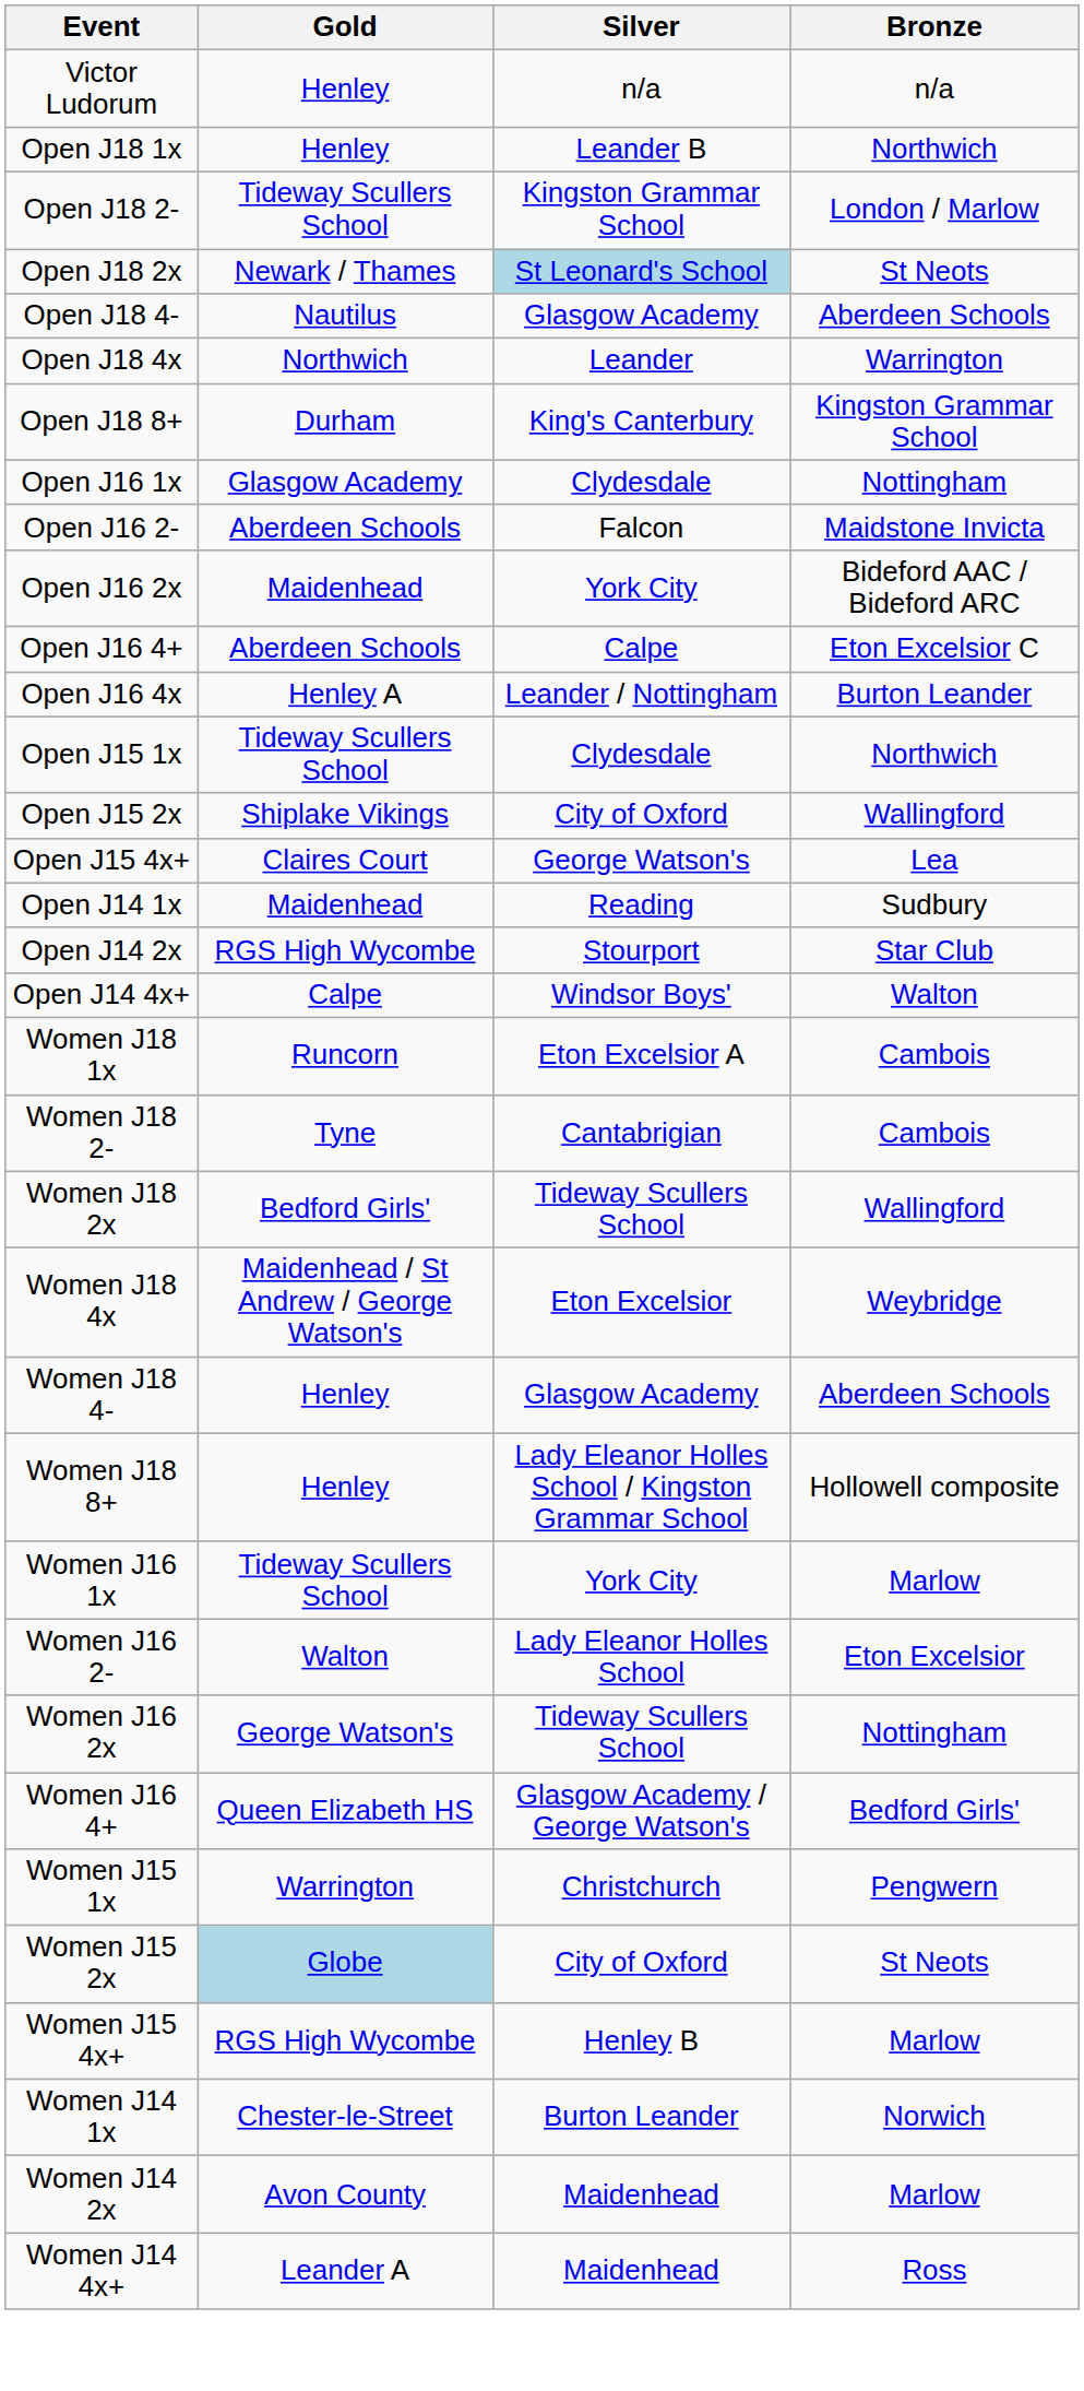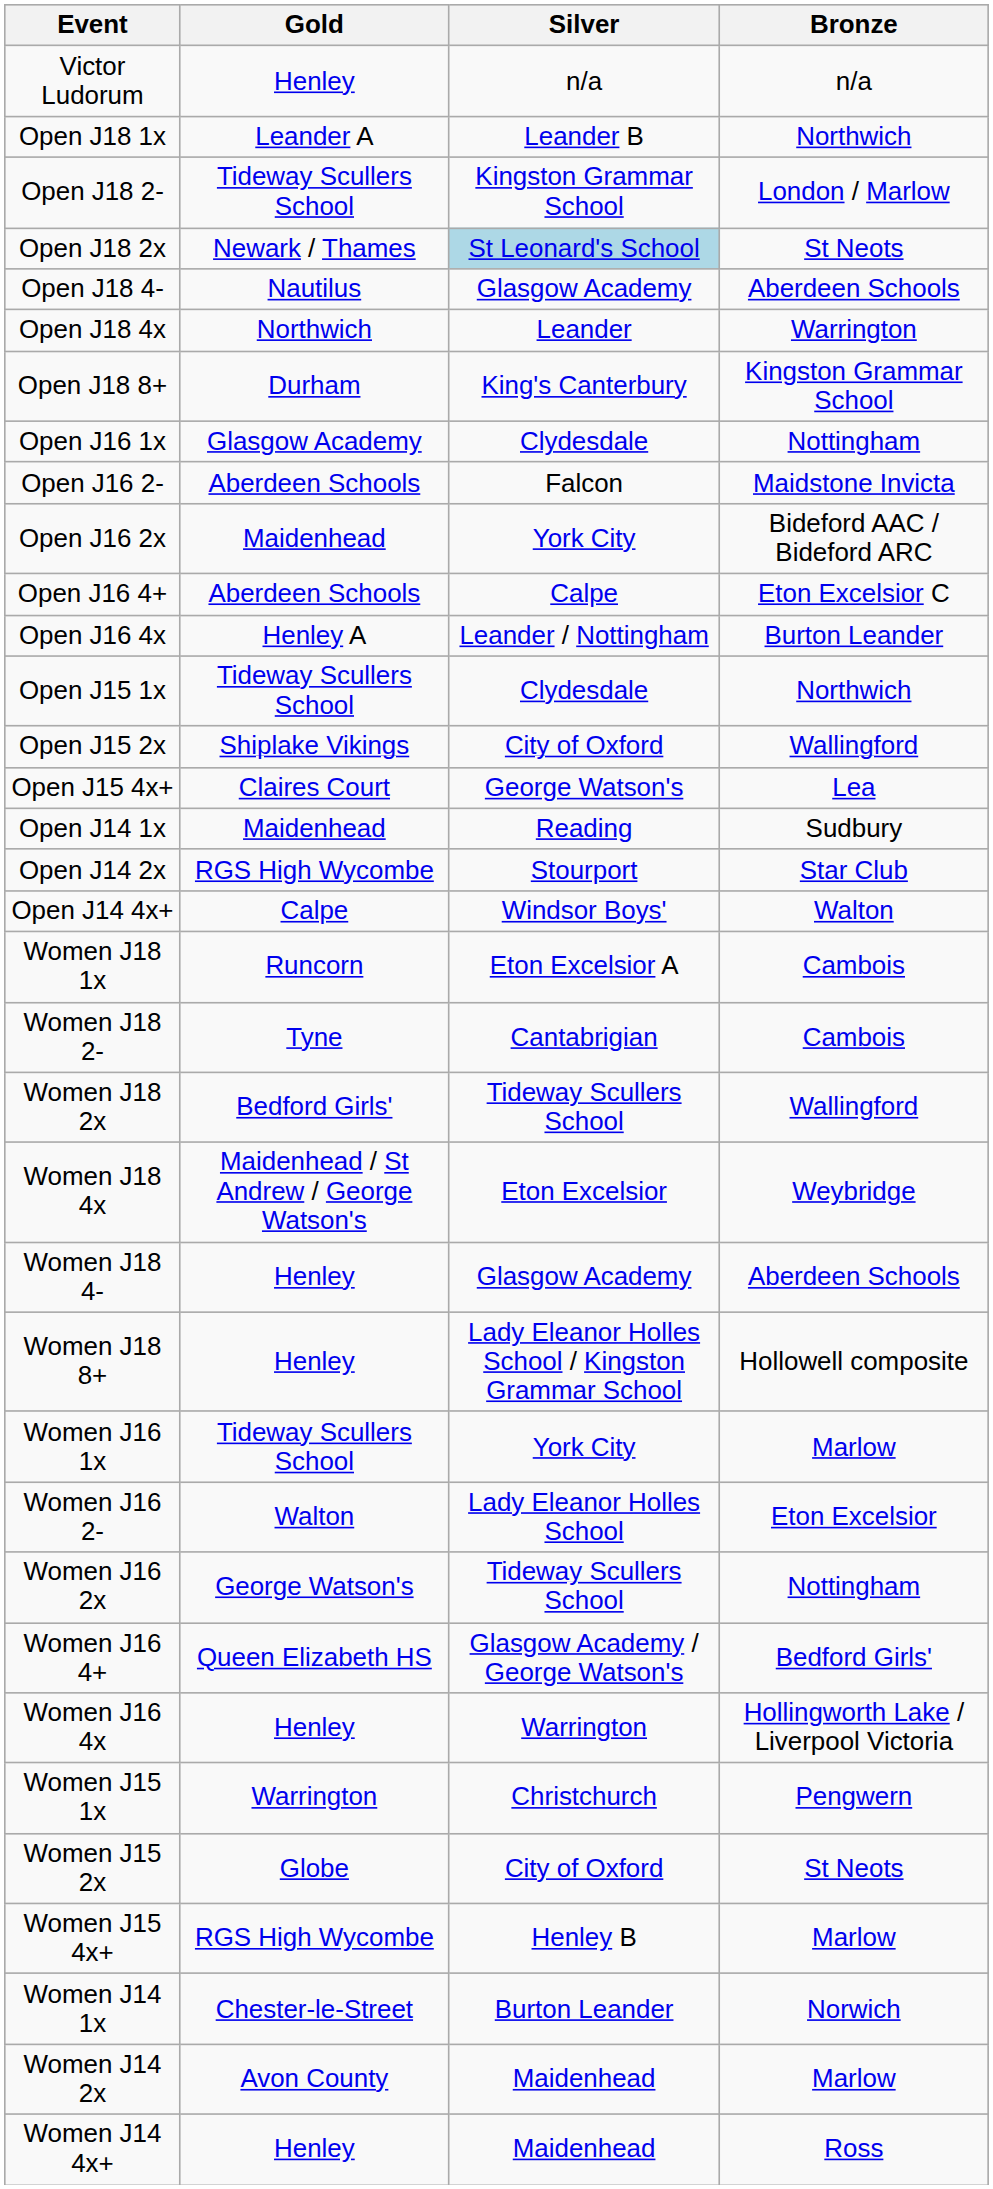 <table class="wikitable" style="text-align:center">
 <tr>
 <th width=150>Event</th>
 <th width=250>Gold</th>
 <th width=250>Silver</th>
 <th width=250>Bronze</th>
 </tr>
 <tr>
 <td>Victor Ludorum</td>
 <td><a href='#'>Henley</a></td>
 <td>n/a</td>
 <td>n/a</td>
 </tr>
 <tr>
 <td>Open J18 1x</td>
-<td><a href='#'>Henley</a></td>
+<td><a href='#'>Leander</a> A</td>
 <td><a href='#'>Leander</a> B</td>
 <td><a href='#'>Northwich</a></td>
 </tr>
 <tr>
 <td>Open J18 2-</td>
 <td><a href='#'>Tideway Scullers School</a></td>
 <td><a href='#'>Kingston Grammar School</a></td>
 <td><a href='#'>London</a> / <a href='#'>Marlow</a></td>
 </tr>
 <tr>
 <td>Open J18 2x</td>
 <td><a href='#'>Newark</a> / <a href='#'>Thames</a></td>
 <td style="background: lightblue;"><a href='#'>St Leonard's School</a></td>
 <td><a href='#'>St Neots</a></td>
 </tr>
 <tr>
 <td>Open J18 4-</td>
 <td><a href='#'>Nautilus</a></td>
 <td><a href='#'>Glasgow Academy</a></td>
 <td><a href='#'>Aberdeen Schools</a></td>
 </tr>
 <tr>
 <td>Open J18 4x</td>
 <td><a href='#'>Northwich</a></td>
 <td><a href='#'>Leander</a></td>
 <td><a href='#'>Warrington</a></td>
 </tr>
 <tr>
 <td>Open J18 8+</td>
 <td><a href='#'>Durham</a></td>
 <td><a href='#'>King's Canterbury</a></td>
 <td><a href='#'>Kingston Grammar School</a></td>
 </tr>
 <tr>
 <td>Open J16 1x</td>
 <td><a href='#'>Glasgow Academy</a></td>
 <td><a href='#'>Clydesdale</a></td>
 <td><a href='#'>Nottingham</a></td>
 </tr>
 <tr>
 <td>Open J16 2-</td>
 <td><a href='#'>Aberdeen Schools</a></td>
 <td>Falcon</td>
 <td><a href='#'>Maidstone Invicta</a></td>
 </tr>
 <tr>
 <td>Open J16 2x</td>
 <td><a href='#'>Maidenhead</a></td>
 <td><a href='#'>York City</a></td>
 <td>Bideford AAC / Bideford ARC</td>
 </tr>
 <tr>
 <td>Open J16 4+</td>
 <td><a href='#'>Aberdeen Schools</a></td>
 <td><a href='#'>Calpe</a></td>
 <td><a href='#'>Eton Excelsior</a> C</td>
 </tr>
 <tr>
 <td>Open J16 4x</td>
 <td><a href='#'>Henley</a> A</td>
 <td><a href='#'>Leander</a> / <a href='#'>Nottingham</a></td>
 <td><a href='#'>Burton Leander</a></td>
 </tr>
 <tr>
 <td>Open J15 1x</td>
 <td><a href='#'>Tideway Scullers School</a></td>
 <td><a href='#'>Clydesdale</a></td>
 <td><a href='#'>Northwich</a></td>
 </tr>
 <tr>
 <td>Open J15 2x</td>
 <td><a href='#'>Shiplake Vikings</a></td>
 <td><a href='#'>City of Oxford</a></td>
 <td><a href='#'>Wallingford</a></td>
 </tr>
 <tr>
 <td>Open J15 4x+</td>
 <td><a href='#'>Claires Court</a></td>
 <td><a href='#'>George Watson's</a></td>
 <td><a href='#'>Lea</a></td>
 </tr>
 <tr>
 <td>Open J14 1x</td>
 <td><a href='#'>Maidenhead</a></td>
 <td><a href='#'>Reading</a></td>
 <td>Sudbury</td>
 </tr>
 <tr>
 <td>Open J14 2x</td>
 <td><a href='#'>RGS High Wycombe</a></td>
 <td><a href='#'>Stourport</a></td>
 <td><a href='#'>Star Club</a></td>
 </tr>
 <tr>
 <td>Open J14 4x+</td>
 <td><a href='#'>Calpe</a></td>
 <td><a href='#'>Windsor Boys'</a></td>
 <td><a href='#'>Walton</a></td>
 </tr>
 <tr>
 <td>Women J18 1x</td>
 <td><a href='#'>Runcorn</a></td>
 <td><a href='#'>Eton Excelsior</a> A</td>
 <td><a href='#'>Cambois</a></td>
 </tr>
 <tr>
 <td>Women J18 2-</td>
 <td><a href='#'>Tyne</a></td>
 <td><a href='#'>Cantabrigian</a></td>
 <td><a href='#'>Cambois</a></td>
 </tr>
 <tr>
 <td>Women J18 2x</td>
 <td><a href='#'>Bedford Girls'</a></td>
 <td><a href='#'>Tideway Scullers School</a></td>
 <td><a href='#'>Wallingford</a></td>
 </tr>
 <tr>
 <td>Women J18 4x</td>
 <td><a href='#'>Maidenhead</a> / <a href='#'>St Andrew</a> / <a href='#'>George Watson's</a></td>
 <td><a href='#'>Eton Excelsior</a></td>
 <td><a href='#'>Weybridge</a></td>
 </tr>
 <tr>
 <td>Women J18 4-</td>
 <td><a href='#'>Henley</a></td>
 <td><a href='#'>Glasgow Academy</a></td>
 <td><a href='#'>Aberdeen Schools</a></td>
 </tr>
 <tr>
 <td>Women J18 8+</td>
 <td><a href='#'>Henley</a></td>
 <td><a href='#'>Lady Eleanor Holles School</a> / <a href='#'>Kingston Grammar School</a></td>
 <td>Hollowell composite</td>
 </tr>
 <tr>
 <td>Women J16 1x</td>
 <td><a href='#'>Tideway Scullers School</a></td>
 <td><a href='#'>York City</a></td>
 <td><a href='#'>Marlow</a></td>
 </tr>
 <tr>
 <td>Women J16 2-</td>
 <td><a href='#'>Walton</a></td>
 <td><a href='#'>Lady Eleanor Holles School</a></td>
 <td><a href='#'>Eton Excelsior</a></td>
 </tr>
 <tr>
 <td>Women J16 2x</td>
 <td><a href='#'>George Watson's</a></td>
 <td><a href='#'>Tideway Scullers School</a></td>
 <td><a href='#'>Nottingham</a></td>
 </tr>
 <tr>
 <td>Women J16 4+</td>
 <td><a href='#'>Queen Elizabeth HS</a></td>
 <td><a href='#'>Glasgow Academy</a> / <a href='#'>George Watson's</a></td>
 <td><a href='#'>Bedford Girls'</a></td>
 </tr>
 <tr>
+<td>Women J16 4x</td>
+<td><a href='#'>Henley</a></td>
+<td><a href='#'>Warrington</a></td>
+<td><a href='#'>Hollingworth Lake</a> / Liverpool Victoria</td>
+</tr>
+<tr>
 <td>Women J15 1x</td>
 <td><a href='#'>Warrington</a></td>
 <td><a href='#'>Christchurch</a></td>
 <td><a href='#'>Pengwern</a></td>
 </tr>
 <tr>
 <td>Women J15 2x</td>
-<td style="background: lightblue;"><a href='#'>Globe</a></td>
+<td><a href='#'>Globe</a></td>
 <td><a href='#'>City of Oxford</a></td>
 <td><a href='#'>St Neots</a></td>
 </tr>
 <tr>
 <td>Women J15 4x+</td>
 <td><a href='#'>RGS High Wycombe</a></td>
 <td><a href='#'>Henley</a> B</td>
 <td><a href='#'>Marlow</a></td>
 </tr>
 <tr>
 <td>Women J14 1x</td>
 <td><a href='#'>Chester-le-Street</a></td>
 <td><a href='#'>Burton Leander</a></td>
 <td><a href='#'>Norwich</a></td>
 </tr>
 <tr>
 <td>Women J14 2x</td>
 <td><a href='#'>Avon County</a></td>
 <td><a href='#'>Maidenhead</a></td>
 <td><a href='#'>Marlow</a></td>
 </tr>
 <tr>
 <td>Women J14 4x+</td>
-<td><a href='#'>Leander</a> A</td>
+<td><a href='#'>Henley</a></td>
 <td><a href='#'>Maidenhead</a></td>
 <td><a href='#'>Ross</a></td>
 </tr>
 </table>
